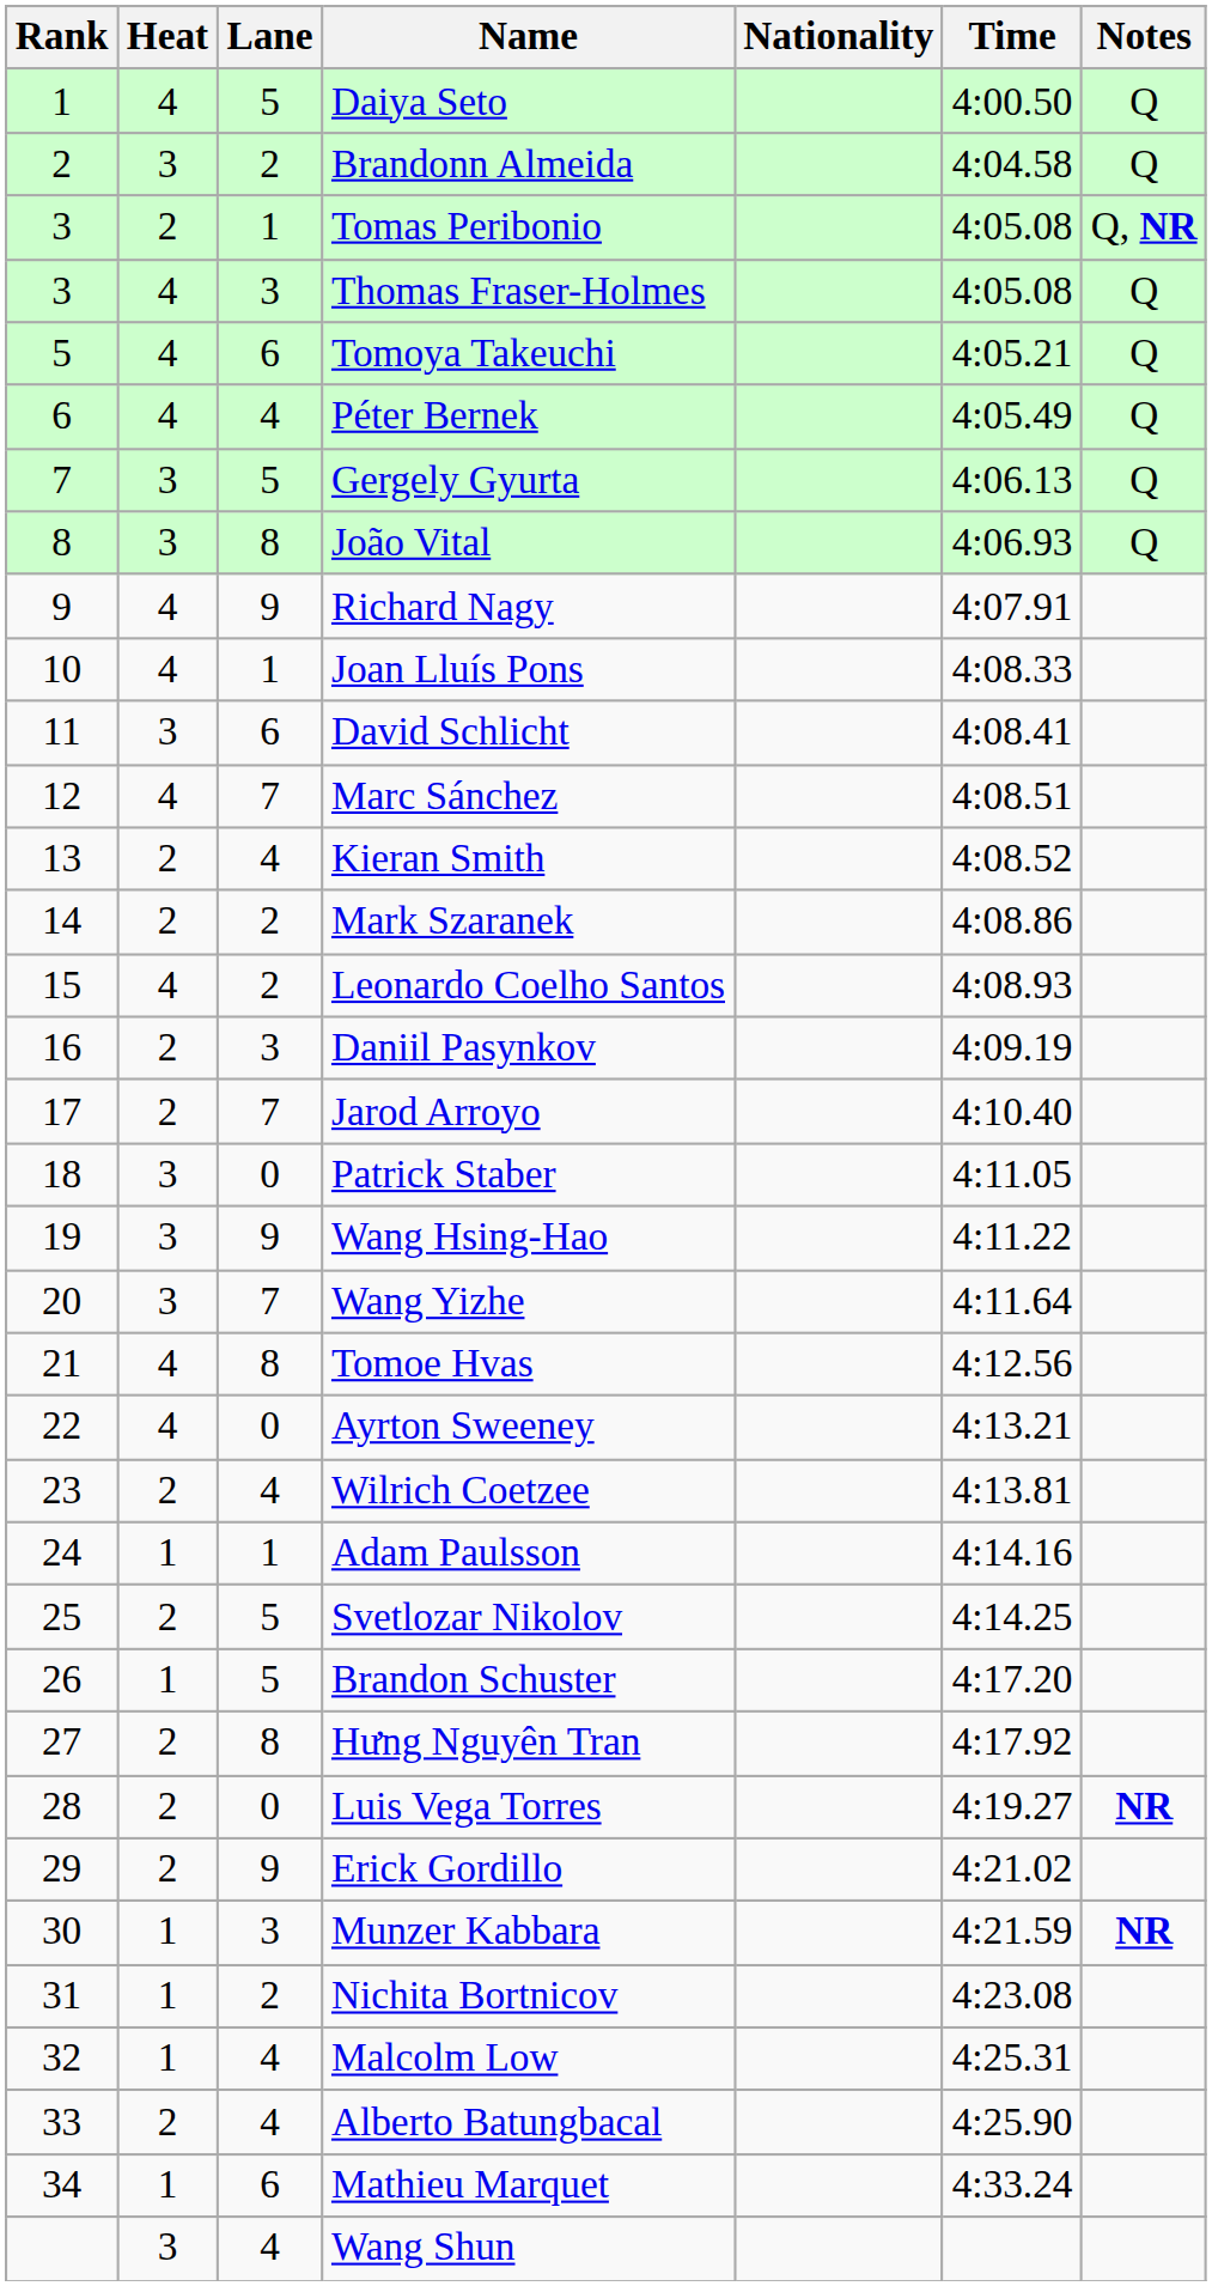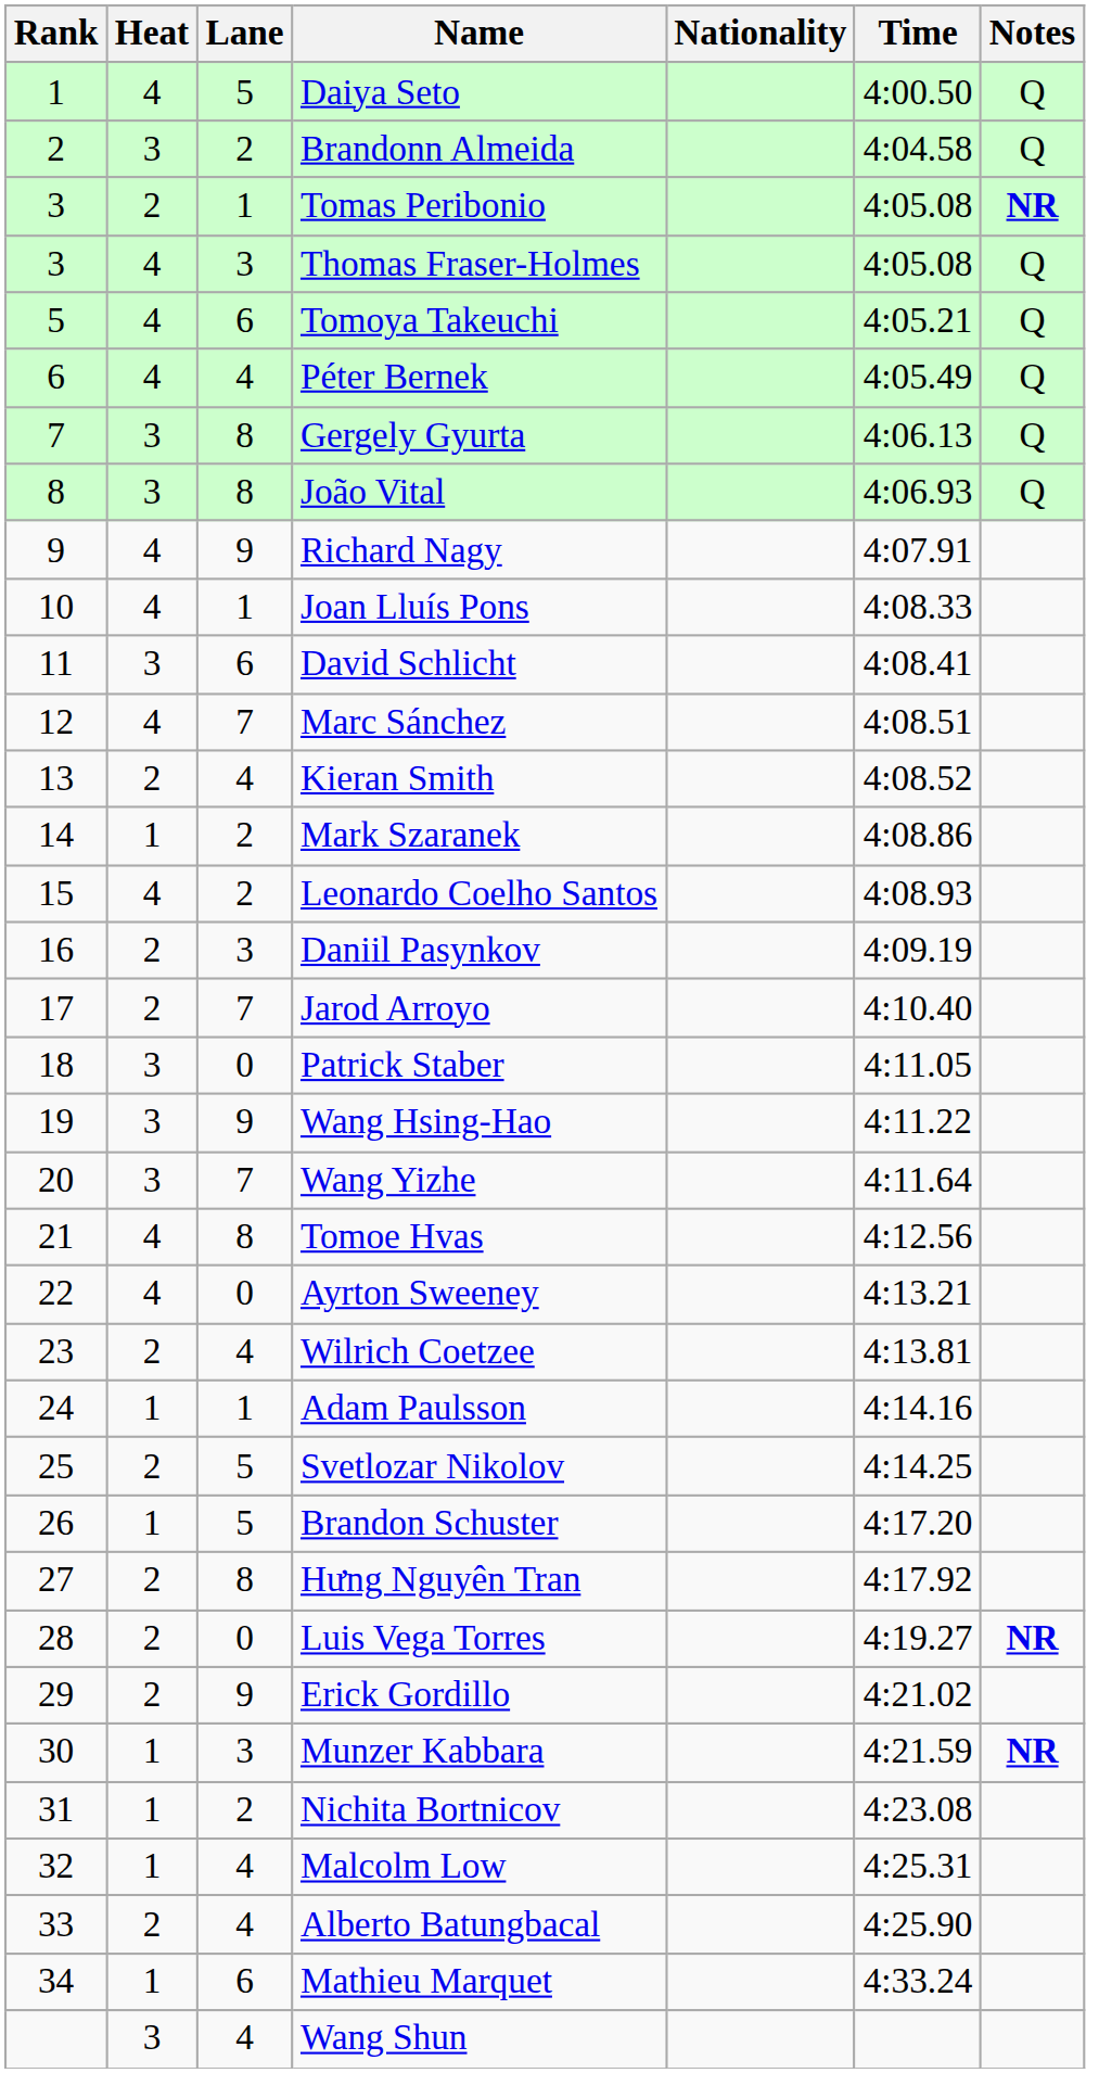 <table class="wikitable sortable" style="text-align:center">
 <tr>
 <th>Rank</th>
 <th>Heat</th>
 <th>Lane</th>
 <th>Name</th>
 <th>Nationality</th>
 <th>Time</th>
 <th>Notes</th>
 </tr>
 <tr bgcolor=ccffcc>
 <td>1</td>
 <td>4</td>
 <td>5</td>
 <td align=left><a href='#'>Daiya Seto</a></td>
 <td align=left></td>
 <td>4:00.50</td>
 <td>Q</td>
 </tr>
 <tr bgcolor=ccffcc>
 <td>2</td>
 <td>3</td>
 <td>2</td>
 <td align=left><a href='#'>Brandonn Almeida</a></td>
 <td align=left></td>
 <td>4:04.58</td>
 <td>Q</td>
 </tr>
 <tr bgcolor=ccffcc>
 <td>3</td>
 <td>2</td>
 <td>1</td>
 <td align=left><a href='#'>Tomas Peribonio</a></td>
 <td align=left></td>
 <td>4:05.08</td>
-<td>Q, <strong><a href='#'>NR</a></strong></td>
+<td><strong><a href='#'>NR</a></strong></td>
 </tr>
 <tr bgcolor=ccffcc>
 <td>3</td>
 <td>4</td>
 <td>3</td>
 <td align=left><a href='#'>Thomas Fraser-Holmes</a></td>
 <td align=left></td>
 <td>4:05.08</td>
 <td>Q</td>
 </tr>
 <tr bgcolor=ccffcc>
 <td>5</td>
 <td>4</td>
 <td>6</td>
 <td align=left><a href='#'>Tomoya Takeuchi</a></td>
 <td align=left></td>
 <td>4:05.21</td>
 <td>Q</td>
 </tr>
 <tr bgcolor=ccffcc>
 <td>6</td>
 <td>4</td>
 <td>4</td>
 <td align=left><a href='#'>Péter Bernek</a></td>
 <td align=left></td>
 <td>4:05.49</td>
 <td>Q</td>
 </tr>
 <tr bgcolor=ccffcc>
 <td>7</td>
 <td>3</td>
-<td>5</td>
+<td>8</td>
 <td align=left><a href='#'>Gergely Gyurta</a></td>
 <td align=left></td>
 <td>4:06.13</td>
 <td>Q</td>
 </tr>
 <tr bgcolor=ccffcc>
 <td>8</td>
 <td>3</td>
 <td>8</td>
 <td align=left><a href='#'>João Vital</a></td>
 <td align=left></td>
 <td>4:06.93</td>
 <td>Q</td>
 </tr>
 <tr>
 <td>9</td>
 <td>4</td>
 <td>9</td>
 <td align=left><a href='#'>Richard Nagy</a></td>
 <td align=left></td>
 <td>4:07.91</td>
 <td></td>
 </tr>
 <tr>
 <td>10</td>
 <td>4</td>
 <td>1</td>
 <td align=left><a href='#'>Joan Lluís Pons</a></td>
 <td align=left></td>
 <td>4:08.33</td>
 <td></td>
 </tr>
 <tr>
 <td>11</td>
 <td>3</td>
 <td>6</td>
 <td align=left><a href='#'>David Schlicht</a></td>
 <td align=left></td>
 <td>4:08.41</td>
 <td></td>
 </tr>
 <tr>
 <td>12</td>
 <td>4</td>
 <td>7</td>
 <td align=left><a href='#'>Marc Sánchez</a></td>
 <td align=left></td>
 <td>4:08.51</td>
 <td></td>
 </tr>
 <tr>
 <td>13</td>
 <td>2</td>
 <td>4</td>
 <td align=left><a href='#'>Kieran Smith</a></td>
 <td align=left></td>
 <td>4:08.52</td>
 <td></td>
 </tr>
 <tr>
 <td>14</td>
-<td>2</td>
+<td>1</td>
 <td>2</td>
 <td align=left><a href='#'>Mark Szaranek</a></td>
 <td align=left></td>
 <td>4:08.86</td>
 <td></td>
 </tr>
 <tr>
 <td>15</td>
 <td>4</td>
 <td>2</td>
 <td align=left><a href='#'>Leonardo Coelho Santos</a></td>
 <td align=left></td>
 <td>4:08.93</td>
 <td></td>
 </tr>
 <tr>
 <td>16</td>
 <td>2</td>
 <td>3</td>
 <td align=left><a href='#'>Daniil Pasynkov</a></td>
 <td align=left></td>
 <td>4:09.19</td>
 <td></td>
 </tr>
 <tr>
 <td>17</td>
 <td>2</td>
 <td>7</td>
 <td align=left><a href='#'>Jarod Arroyo</a></td>
 <td align=left></td>
 <td>4:10.40</td>
 <td></td>
 </tr>
 <tr>
 <td>18</td>
 <td>3</td>
 <td>0</td>
 <td align=left><a href='#'>Patrick Staber</a></td>
 <td align=left></td>
 <td>4:11.05</td>
 <td></td>
 </tr>
 <tr>
 <td>19</td>
 <td>3</td>
 <td>9</td>
 <td align=left><a href='#'>Wang Hsing-Hao</a></td>
 <td align=left></td>
 <td>4:11.22</td>
 <td></td>
 </tr>
 <tr>
 <td>20</td>
 <td>3</td>
 <td>7</td>
 <td align=left><a href='#'>Wang Yizhe</a></td>
 <td align=left></td>
 <td>4:11.64</td>
 <td></td>
 </tr>
 <tr>
 <td>21</td>
 <td>4</td>
 <td>8</td>
 <td align=left><a href='#'>Tomoe Hvas</a></td>
 <td align=left></td>
 <td>4:12.56</td>
 <td></td>
 </tr>
 <tr>
 <td>22</td>
 <td>4</td>
 <td>0</td>
 <td align=left><a href='#'>Ayrton Sweeney</a></td>
 <td align=left></td>
 <td>4:13.21</td>
 <td></td>
 </tr>
 <tr>
 <td>23</td>
 <td>2</td>
 <td>4</td>
 <td align=left><a href='#'>Wilrich Coetzee</a></td>
 <td align=left></td>
 <td>4:13.81</td>
 <td></td>
 </tr>
 <tr>
 <td>24</td>
 <td>1</td>
 <td>1</td>
 <td align=left><a href='#'>Adam Paulsson</a></td>
 <td align=left></td>
 <td>4:14.16</td>
 <td></td>
 </tr>
 <tr>
 <td>25</td>
 <td>2</td>
 <td>5</td>
 <td align=left><a href='#'>Svetlozar Nikolov</a></td>
 <td align=left></td>
 <td>4:14.25</td>
 <td></td>
 </tr>
 <tr>
 <td>26</td>
 <td>1</td>
 <td>5</td>
 <td align=left><a href='#'>Brandon Schuster</a></td>
 <td align=left></td>
 <td>4:17.20</td>
 <td></td>
 </tr>
 <tr>
 <td>27</td>
 <td>2</td>
 <td>8</td>
 <td align=left><a href='#'>Hưng Nguyên Tran</a></td>
 <td align=left></td>
 <td>4:17.92</td>
 <td></td>
 </tr>
 <tr>
 <td>28</td>
 <td>2</td>
 <td>0</td>
 <td align=left><a href='#'>Luis Vega Torres</a></td>
 <td align=left></td>
 <td>4:19.27</td>
 <td><strong><a href='#'>NR</a></strong></td>
 </tr>
 <tr>
 <td>29</td>
 <td>2</td>
 <td>9</td>
 <td align=left><a href='#'>Erick Gordillo</a></td>
 <td align=left></td>
 <td>4:21.02</td>
 <td></td>
 </tr>
 <tr>
 <td>30</td>
 <td>1</td>
 <td>3</td>
 <td align=left><a href='#'>Munzer Kabbara</a></td>
 <td align=left></td>
 <td>4:21.59</td>
 <td><strong><a href='#'>NR</a></strong></td>
 </tr>
 <tr>
 <td>31</td>
 <td>1</td>
 <td>2</td>
 <td align=left><a href='#'>Nichita Bortnicov</a></td>
 <td align=left></td>
 <td>4:23.08</td>
 <td></td>
 </tr>
 <tr>
 <td>32</td>
 <td>1</td>
 <td>4</td>
 <td align=left><a href='#'>Malcolm Low</a></td>
 <td align=left></td>
 <td>4:25.31</td>
 <td></td>
 </tr>
 <tr>
 <td>33</td>
 <td>2</td>
 <td>4</td>
 <td align=left><a href='#'>Alberto Batungbacal</a></td>
 <td align=left></td>
 <td>4:25.90</td>
 <td></td>
 </tr>
 <tr>
 <td>34</td>
 <td>1</td>
 <td>6</td>
 <td align=left><a href='#'>Mathieu Marquet</a></td>
 <td align=left></td>
 <td>4:33.24</td>
 <td></td>
 </tr>
 <tr>
 <td></td>
 <td>3</td>
 <td>4</td>
 <td align=left><a href='#'>Wang Shun</a></td>
 <td align=left></td>
 <td></td>
 <td></td>
 </tr>
 </table>
